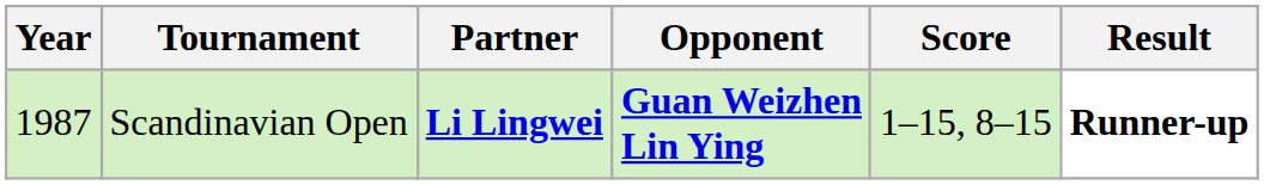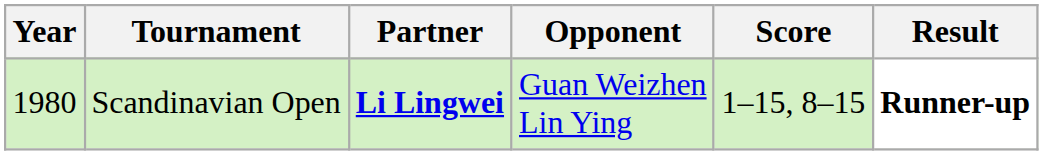 <table class="sortable wikitable" style="font-size: 90%;">
 <tr>
 <th>Year</th>
 <th>Tournament</th>
 <th>Partner</th>
 <th>Opponent</th>
 <th>Score</th>
 <th>Result</th>
 </tr>
 <tr style="background:#D4F1C5">
-<td align="center">1987</td>
+<td align="center">1980</td>
 <td align="left">Scandinavian Open</td>
 <td align="left"><strong> <a href='#'>Li Lingwei</a></strong></td>
-<td align="left"><strong> <a href='#'>Guan Weizhen</a> <br> <a href='#'>Lin Ying</a></strong></td>
+<td align="left"> <a href='#'>Guan Weizhen</a> <br> <a href='#'>Lin Ying</a></td>
 <td align="left">1–15, 8–15</td>
 <td style="text-align:left; background:white"> <strong>Runner-up</strong></td>
 </tr>
 </table>
